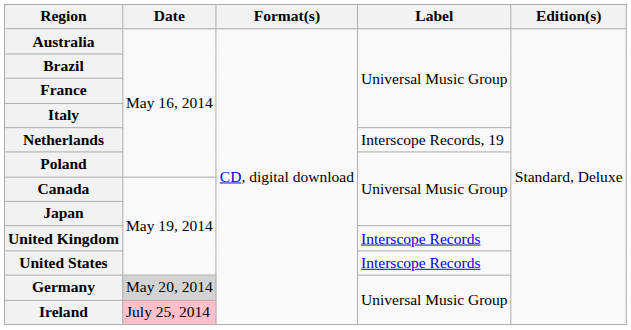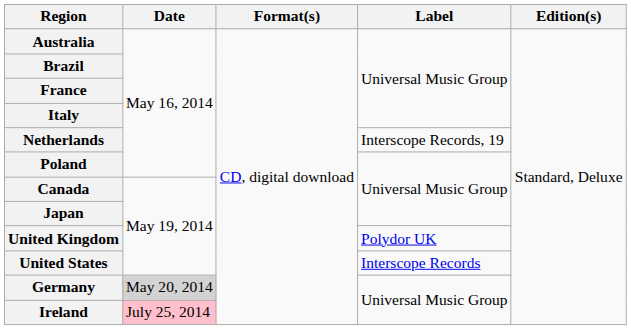 <table class="wikitable plainrowheaders">
 <tr>
 <th scope="col">Region</th>
 <th>Date</th>
 <th>Format(s)</th>
 <th>Label</th>
 <th>Edition(s)</th>
 </tr>
 <tr>
 <th scope="row">Australia</th>
 <td rowspan="6">May 16, 2014</td>
 <td rowspan="12"><a href='#'>CD</a>, digital download</td>
 <td rowspan="4">Universal Music Group</td>
 <td rowspan="12">Standard, Deluxe</td>
 </tr>
 <tr>
 <th scope="row">Brazil</th>
 </tr>
 <tr>
 <th scope="row">France</th>
 </tr>
 <tr>
 <th scope="row">Italy</th>
 </tr>
 <tr>
 <th scope="row">Netherlands</th>
 <td>Interscope Records, 19</td>
 </tr>
 <tr>
 <th scope="row">Poland</th>
 <td rowspan="3">Universal Music Group</td>
 </tr>
 <tr>
 <th scope="row">Canada</th>
 <td rowspan="4">May 19, 2014</td>
 </tr>
 <tr>
 <th scope="row">Japan</th>
 </tr>
 <tr>
 <th scope="row">United Kingdom</th>
-<td><a href='#'>Interscope Records</a></td>
+<td><a href='#'>Polydor UK</a></td>
 </tr>
 <tr>
 <th scope="row">United States</th>
 <td><a href='#'>Interscope Records</a></td>
 </tr>
 <tr>
 <th scope="row">Germany</th>
 <td style="background: lightgrey;">May 20, 2014</td>
 <td rowspan="2">Universal Music Group</td>
 </tr>
 <tr>
 <th scope="row">Ireland</th>
 <td style="background: pink;">July 25, 2014</td>
 </tr>
 </table>
